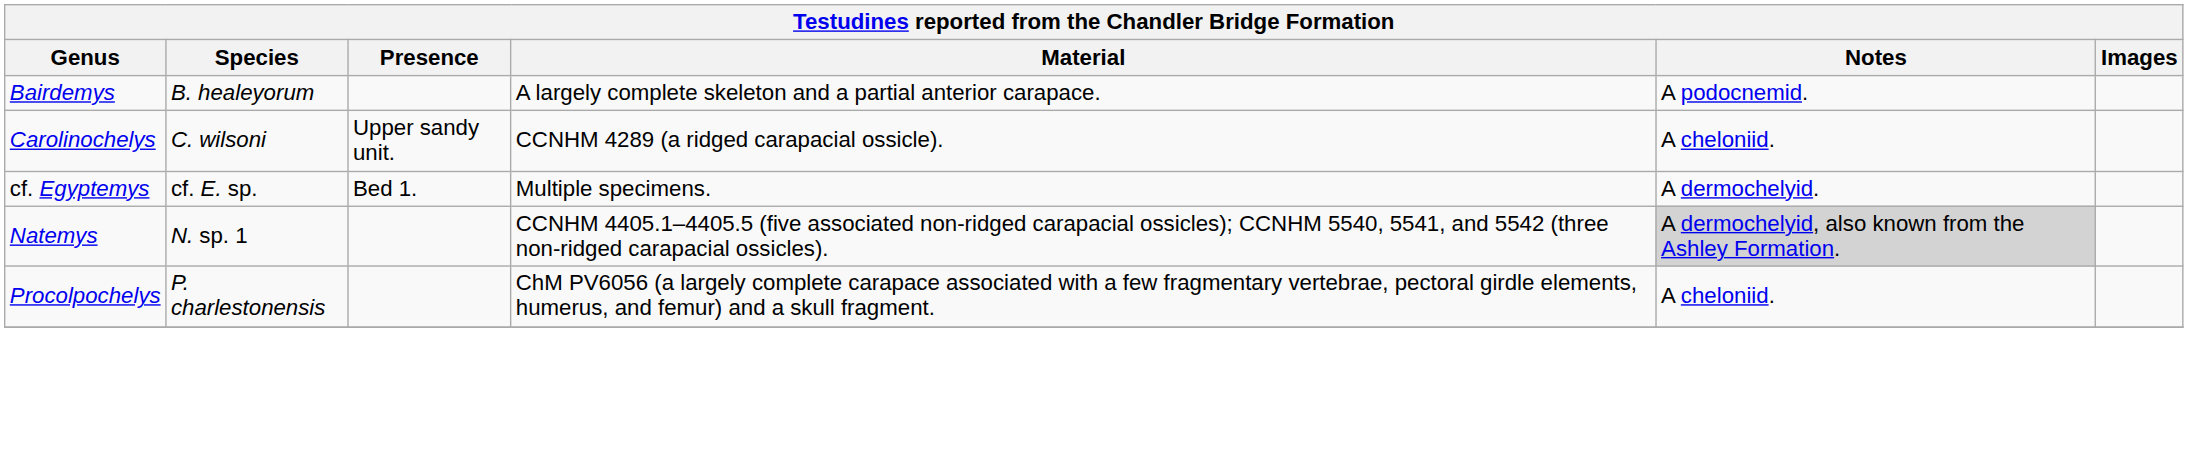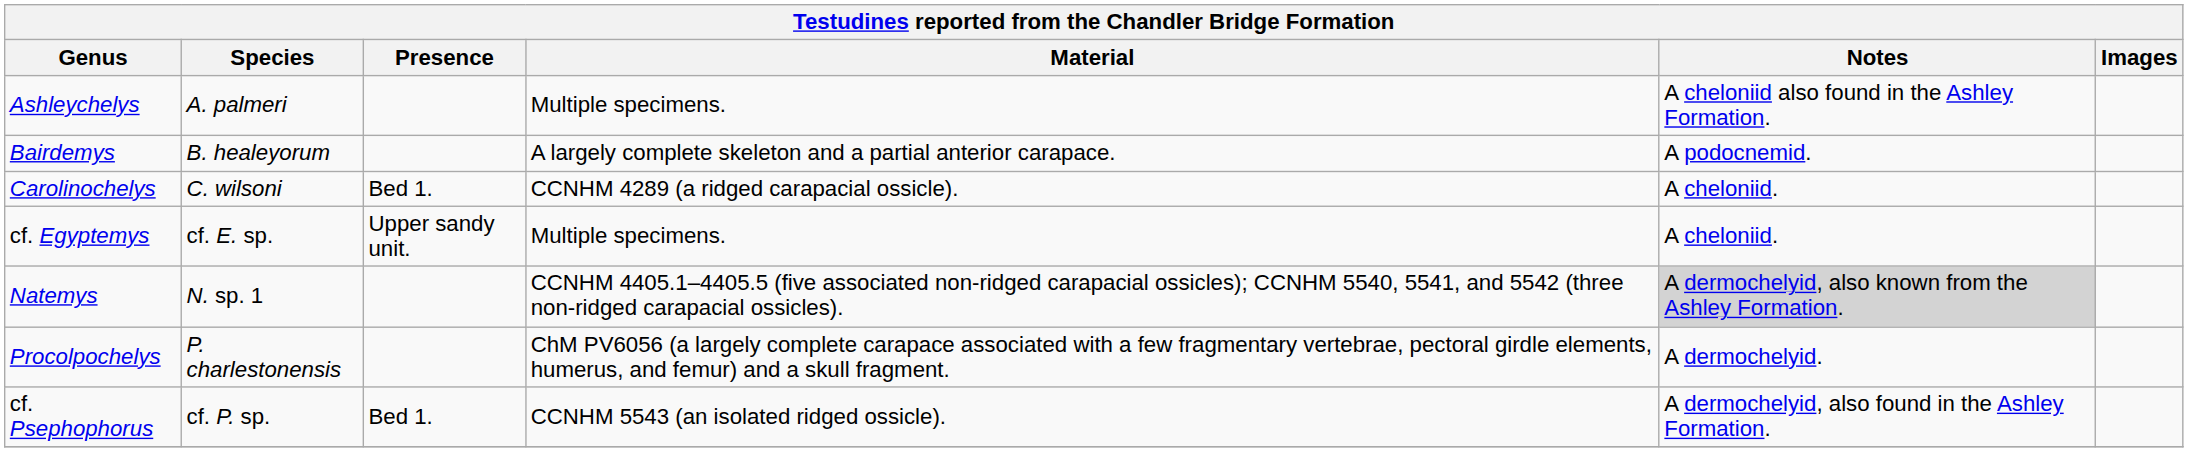 <table class="wikitable" align="center">
 <tr>
 <th colspan="6" align="center"><strong><a href='#'>Testudines</a> reported from the Chandler Bridge Formation</strong></th>
 </tr>
 <tr>
 <th>Genus</th>
 <th>Species</th>
 <th>Presence</th>
 <th><strong>Material</strong></th>
 <th>Notes</th>
 <th>Images</th>
 </tr>
 <tr>
+<td><em><a href='#'>Ashleychelys</a></em></td>
+<td><em>A. palmeri</em></td>
+<td></td>
+<td>Multiple specimens.</td>
+<td>A <a href='#'>cheloniid</a> also found in the <a href='#'>Ashley Formation</a>.</td>
+<td></td>
+</tr>
+<tr>
 <td><em><a href='#'>Bairdemys</a></em></td>
 <td><em>B. healeyorum</em></td>
 <td></td>
 <td>A largely complete skeleton and a partial anterior carapace.</td>
 <td>A <a href='#'>podocnemid</a>.</td>
 <td></td>
 </tr>
 <tr>
 <td><em><a href='#'>Carolinochelys</a></em></td>
 <td><em>C. wilsoni</em></td>
-<td>Upper sandy unit.</td>
+<td>Bed 1.</td>
 <td>CCNHM 4289 (a ridged carapacial ossicle).</td>
 <td>A <a href='#'>cheloniid</a>.</td>
 <td></td>
 </tr>
 <tr>
 <td>cf. <em><a href='#'>Egyptemys</a></em></td>
 <td>cf. <em>E.</em> sp.</td>
-<td>Bed 1.</td>
+<td>Upper sandy unit.</td>
 <td>Multiple specimens.</td>
-<td>A <a href='#'>dermochelyid</a>.</td>
+<td>A <a href='#'>cheloniid</a>.</td>
 <td></td>
 </tr>
 <tr>
 <td><em><a href='#'>Natemys</a></em></td>
 <td><em>N.</em> sp. 1</td>
 <td></td>
 <td>CCNHM 4405.1–4405.5 (five associated non-ridged carapacial ossicles); CCNHM 5540, 5541, and 5542 (three non-ridged carapacial ossicles).</td>
 <td style="background: lightgrey;">A <a href='#'>dermochelyid</a>, also known from the <a href='#'>Ashley Formation</a>.</td>
 <td></td>
 </tr>
 <tr>
 <td><em><a href='#'>Procolpochelys</a></em></td>
 <td><em>P. charlestonensis</em></td>
 <td></td>
 <td>ChM PV6056 (a largely complete carapace associated with a few fragmentary vertebrae, pectoral girdle elements, humerus, and femur) and a skull fragment.</td>
-<td>A <a href='#'>cheloniid</a>.</td>
+<td>A <a href='#'>dermochelyid</a>.</td>
+<td></td>
+</tr>
+<tr>
+<td>cf. <em><a href='#'>Psephophorus</a></em></td>
+<td>cf. <em>P.</em> sp.</td>
+<td>Bed 1.</td>
+<td>CCNHM 5543 (an isolated ridged ossicle).</td>
+<td>A <a href='#'>dermochelyid</a>, also found in the <a href='#'>Ashley Formation</a>.</td>
 <td></td>
 </tr>
 <tr>
 </tr>
 </table>
